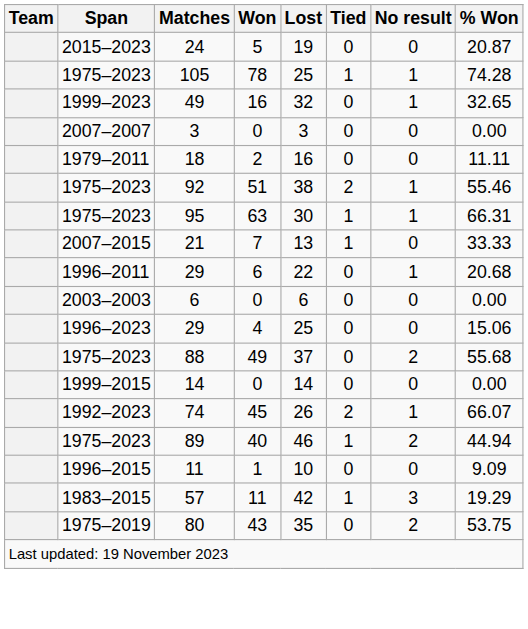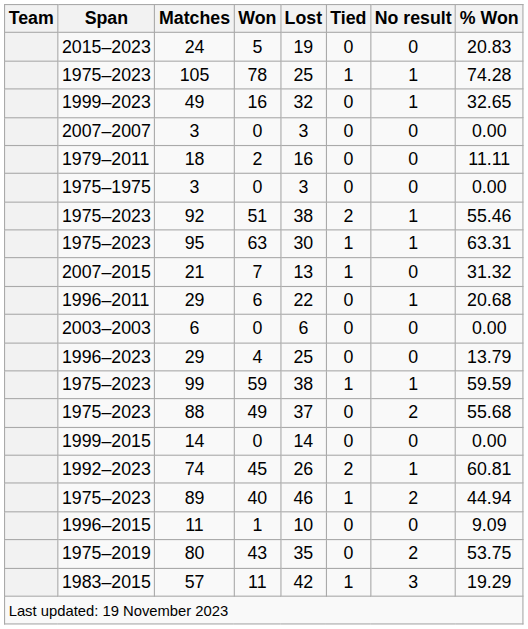 <table class="wikitable plainrowheaders sortable">
 <tr>
 <th scope=col>Team</th>
 <th scope=col>Span</th>
 <th scope=col>Matches</th>
 <th scope=col>Won</th>
 <th scope=col>Lost</th>
 <th scope=col>Tied</th>
 <th scope=col>No result</th>
 <th scope=col>% Won</th>
 </tr>
 <tr align=center>
 <th scope=row></th>
 <td align=left>2015–2023</td>
 <td>24</td>
 <td>5</td>
 <td>19</td>
 <td>0</td>
 <td>0</td>
-<td>20.87</td>
+<td>20.83</td>
 </tr>
 <tr align=center>
 <th scope=row></th>
 <td align=left>1975–2023</td>
 <td>105</td>
 <td>78</td>
 <td>25</td>
 <td>1</td>
 <td>1</td>
 <td>74.28</td>
 </tr>
 <tr align=center>
 <th scope=row></th>
 <td align=left>1999–2023</td>
 <td>49</td>
 <td>16</td>
 <td>32</td>
 <td>0</td>
 <td>1</td>
 <td>32.65</td>
 </tr>
 <tr align=center>
 <th scope=row></th>
 <td align=left>2007–2007</td>
 <td>3</td>
 <td>0</td>
 <td>3</td>
 <td>0</td>
 <td>0</td>
 <td>0.00</td>
 </tr>
 <tr align=center>
 <th scope=row></th>
 <td align=left>1979–2011</td>
 <td>18</td>
 <td>2</td>
 <td>16</td>
 <td>0</td>
 <td>0</td>
 <td>11.11</td>
 </tr>
 <tr align=center>
 <th scope=row></th>
+<td align=left>1975–1975</td>
+<td>3</td>
+<td>0</td>
+<td>3</td>
+<td>0</td>
+<td>0</td>
+<td>0.00</td>
+</tr>
+<tr align=center>
+<th scope=row></th>
 <td align=left>1975–2023</td>
 <td>92</td>
 <td>51</td>
 <td>38</td>
 <td>2</td>
 <td>1</td>
 <td>55.46</td>
 </tr>
 <tr align=center>
 <th scope=row></th>
 <td align=left>1975–2023</td>
 <td>95</td>
 <td>63</td>
 <td>30</td>
 <td>1</td>
 <td>1</td>
-<td>66.31</td>
+<td>63.31</td>
 </tr>
 <tr align=center>
 <th scope=row></th>
 <td align=left>2007–2015</td>
 <td>21</td>
 <td>7</td>
 <td>13</td>
 <td>1</td>
 <td>0</td>
-<td>33.33</td>
+<td>31.32</td>
 </tr>
 <tr align=center>
 <th scope=row></th>
 <td align=left>1996–2011</td>
 <td>29</td>
 <td>6</td>
 <td>22</td>
 <td>0</td>
 <td>1</td>
 <td>20.68</td>
 </tr>
 <tr align=center>
 <th scope=row></th>
 <td align=left>2003–2003</td>
 <td>6</td>
 <td>0</td>
 <td>6</td>
 <td>0</td>
 <td>0</td>
 <td>0.00</td>
 </tr>
 <tr align=center>
 <th scope=row></th>
 <td align=left>1996–2023</td>
 <td>29</td>
 <td>4</td>
 <td>25</td>
 <td>0</td>
 <td>0</td>
-<td>15.06</td>
+<td>13.79</td>
+</tr>
+<tr align=center>
+<th scope=row></th>
+<td align=left>1975–2023</td>
+<td>99</td>
+<td>59</td>
+<td>38</td>
+<td>1</td>
+<td>1</td>
+<td>59.59</td>
 </tr>
 <tr align=center>
 <th scope=row></th>
 <td align=left>1975–2023</td>
 <td>88</td>
 <td>49</td>
 <td>37</td>
 <td>0</td>
 <td>2</td>
 <td>55.68</td>
 </tr>
 <tr align=center>
 <th scope=row></th>
 <td align=left>1999–2015</td>
 <td>14</td>
 <td>0</td>
 <td>14</td>
 <td>0</td>
 <td>0</td>
 <td>0.00</td>
 </tr>
 <tr align=center>
 <th scope=row></th>
 <td align=left>1992–2023</td>
 <td>74</td>
 <td>45</td>
 <td>26</td>
 <td>2</td>
 <td>1</td>
-<td>66.07</td>
+<td>60.81</td>
 </tr>
 <tr align=center>
 <th scope=row></th>
 <td align=left>1975–2023</td>
 <td>89</td>
 <td>40</td>
 <td>46</td>
 <td>1</td>
 <td>2</td>
 <td>44.94</td>
 </tr>
 <tr align=center>
 <th scope=row></th>
 <td align=left>1996–2015</td>
 <td>11</td>
 <td>1</td>
 <td>10</td>
 <td>0</td>
 <td>0</td>
 <td>9.09</td>
 </tr>
 <tr align=center>
 <th scope=row></th>
+<td align=left>1975–2019</td>
+<td>80</td>
+<td>43</td>
+<td>35</td>
+<td>0</td>
+<td>2</td>
+<td>53.75</td>
+</tr>
+<tr align=center>
+<th scope=row></th>
 <td align=left>1983–2015</td>
 <td>57</td>
 <td>11</td>
 <td>42</td>
 <td>1</td>
 <td>3</td>
 <td>19.29</td>
 </tr>
-<tr align=center>
-<th scope=row></th>
-<td align=left>1975–2019</td>
-<td>80</td>
-<td>43</td>
-<td>35</td>
-<td>0</td>
-<td>2</td>
-<td>53.75</td>
-</tr>
 <tr class=sortbottom>
 <td colspan=8><small>Last updated: 19 November 2023</small></td>
 </tr>
 </table>
